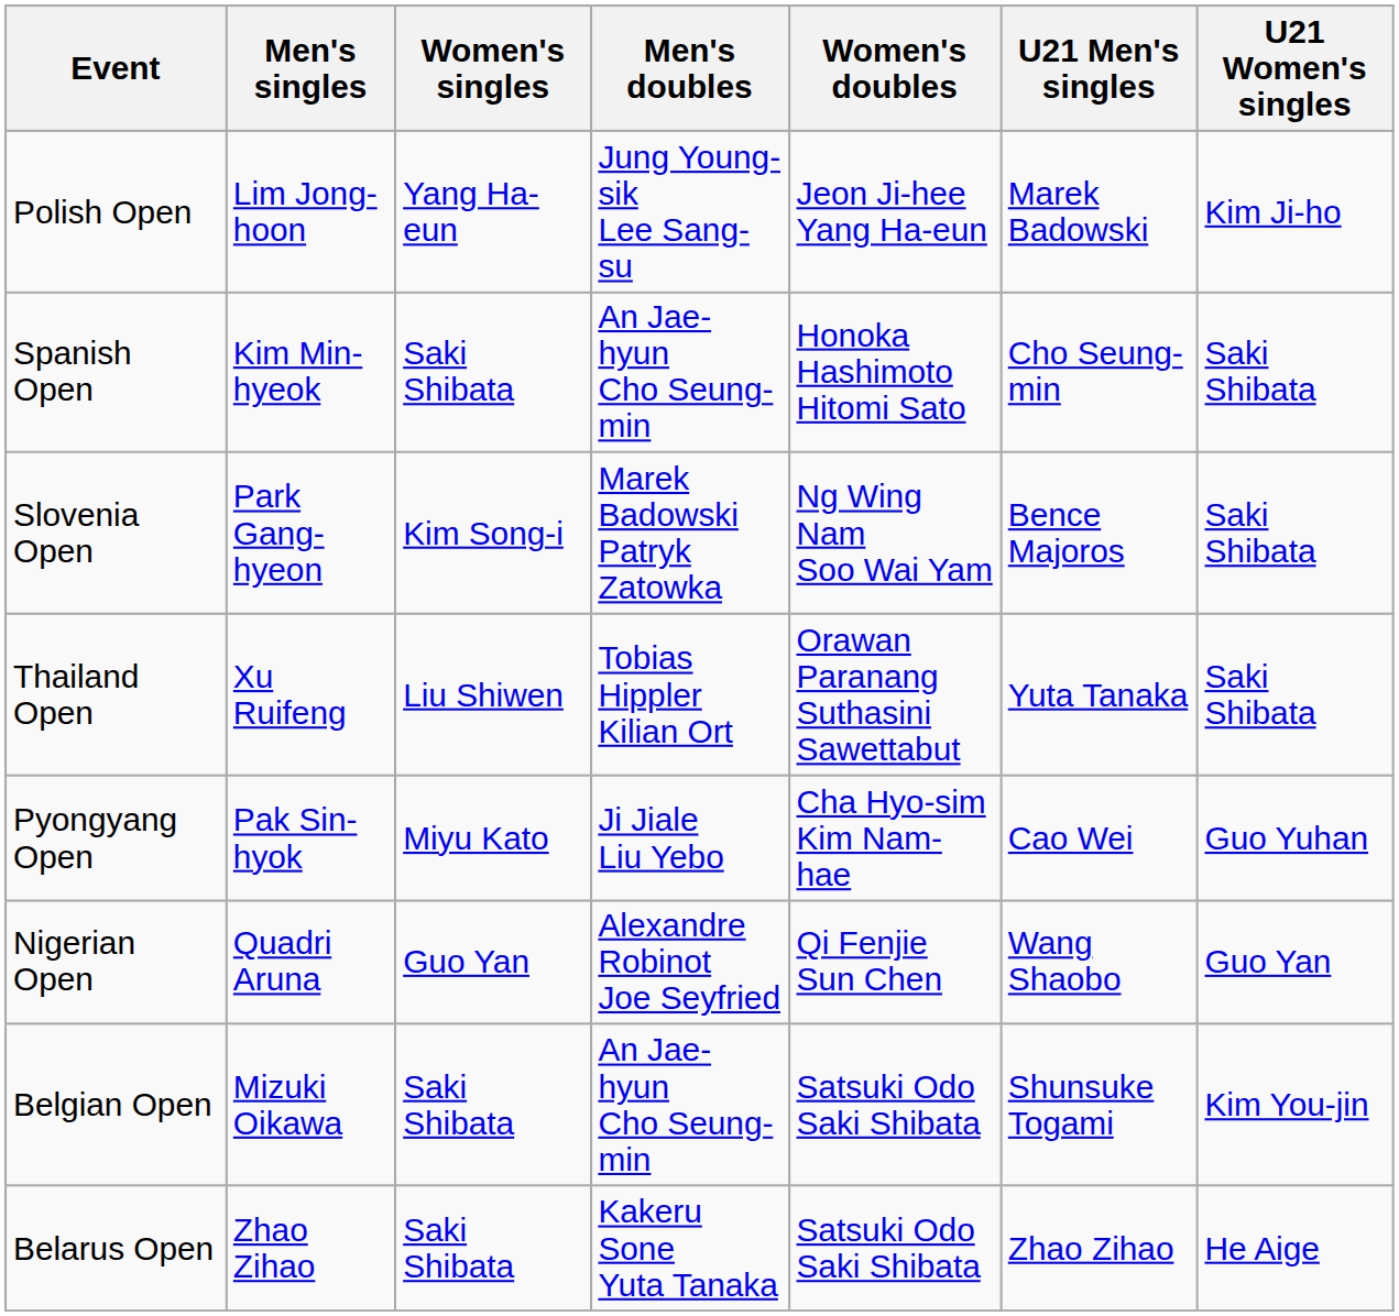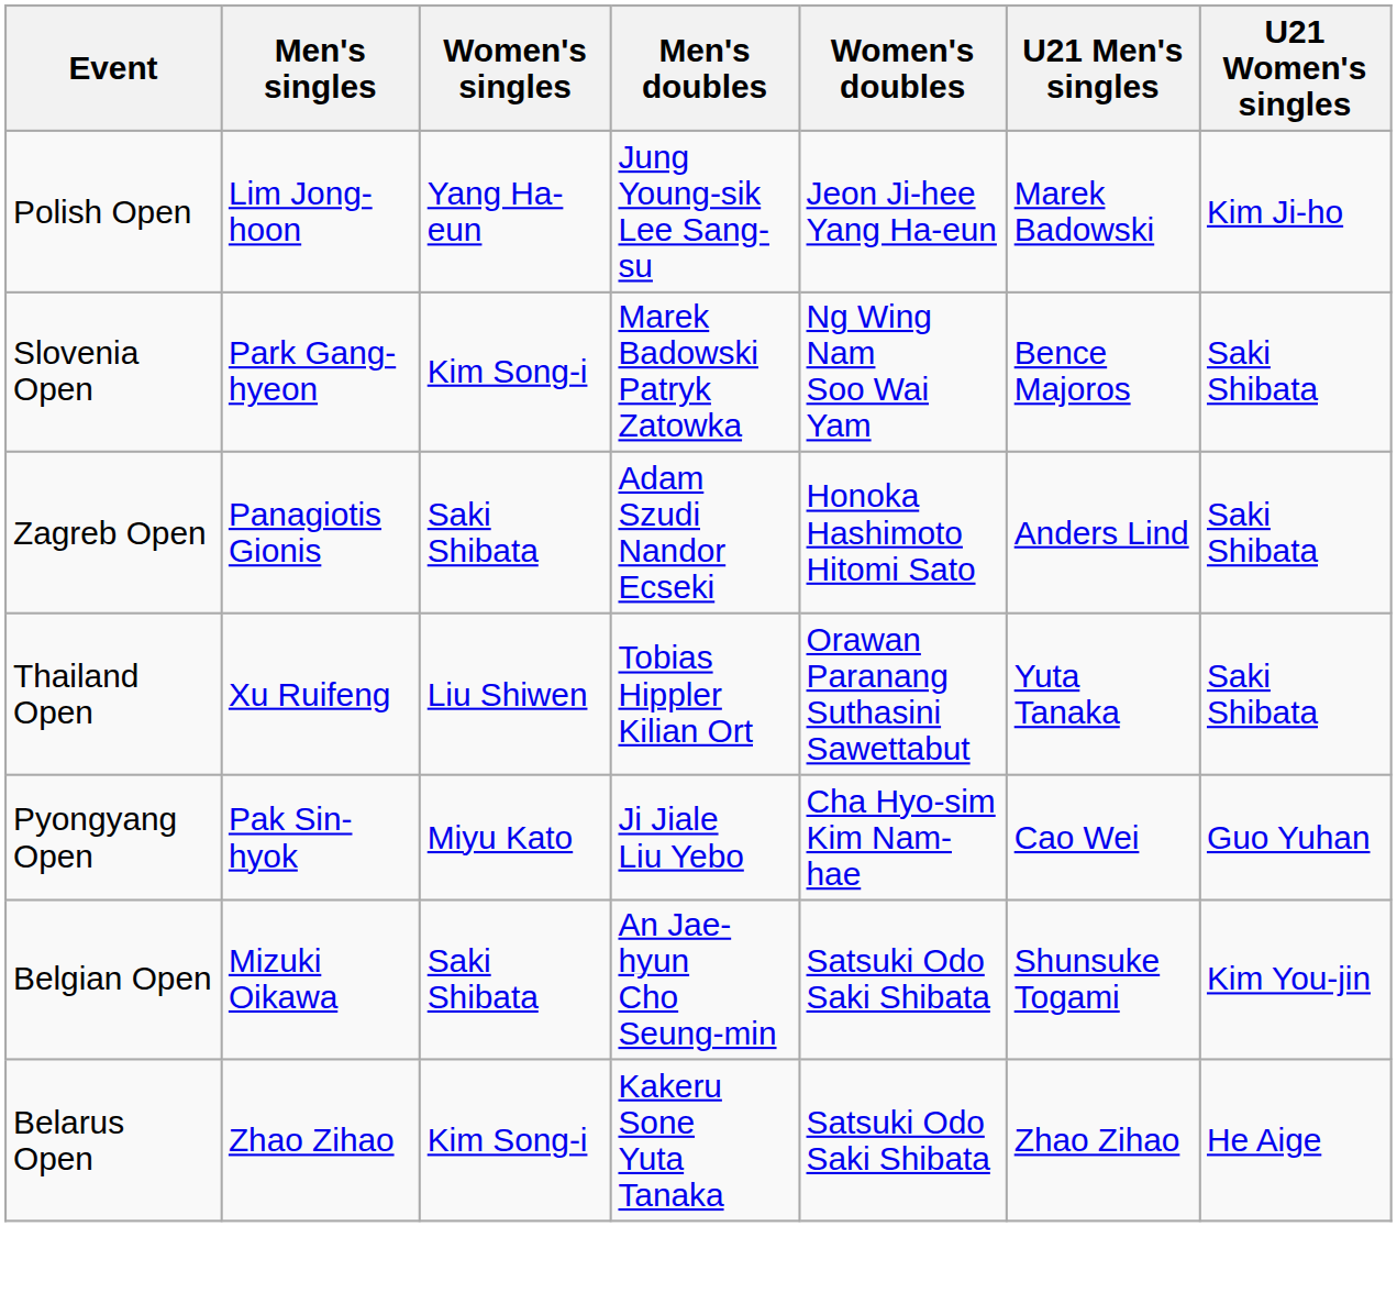 <table class=wikitable style="font-size:90%">
 <tr>
 <th width="170">Event</th>
 <th width="150">Men's singles</th>
 <th width="150">Women's singles</th>
 <th width="150">Men's doubles</th>
 <th width="150">Women's doubles</th>
 <th width="150">U21 Men's singles</th>
 <th width="150">U21 Women's singles</th>
 </tr>
 <tr>
 <td> Polish Open</td>
 <td> <a href='#'>Lim Jong-hoon</a></td>
 <td> <a href='#'>Yang Ha-eun</a></td>
 <td> <a href='#'>Jung Young-sik</a><br> <a href='#'>Lee Sang-su</a></td>
 <td> <a href='#'>Jeon Ji-hee</a><br> <a href='#'>Yang Ha-eun</a></td>
 <td> <a href='#'>Marek Badowski</a></td>
 <td> <a href='#'>Kim Ji-ho</a></td>
 </tr>
 <tr>
-<td> Spanish Open</td>
-<td> <a href='#'>Kim Min-hyeok</a></td>
-<td> <a href='#'>Saki Shibata</a></td>
-<td> <a href='#'>An Jae-hyun</a><br> <a href='#'>Cho Seung-min</a></td>
-<td> <a href='#'>Honoka Hashimoto</a><br> <a href='#'>Hitomi Sato</a></td>
-<td> <a href='#'>Cho Seung-min</a></td>
-<td> <a href='#'>Saki Shibata</a></td>
-</tr>
-<tr>
 <td> Slovenia Open</td>
 <td> <a href='#'>Park Gang-hyeon</a></td>
 <td> <a href='#'>Kim Song-i</a></td>
 <td> <a href='#'>Marek Badowski</a><br> <a href='#'>Patryk Zatowka</a></td>
 <td> <a href='#'>Ng Wing Nam</a><br> <a href='#'>Soo Wai Yam</a></td>
 <td> <a href='#'>Bence Majoros</a></td>
+<td> <a href='#'>Saki Shibata</a></td>
+</tr>
+<tr>
+<td> Zagreb Open</td>
+<td> <a href='#'>Panagiotis Gionis</a></td>
+<td> <a href='#'>Saki Shibata</a></td>
+<td> <a href='#'>Adam Szudi</a><br> <a href='#'>Nandor Ecseki</a></td>
+<td> <a href='#'>Honoka Hashimoto</a><br> <a href='#'>Hitomi Sato</a></td>
+<td> <a href='#'>Anders Lind</a></td>
 <td> <a href='#'>Saki Shibata</a></td>
 </tr>
 <tr>
 <td> Thailand Open</td>
 <td> <a href='#'>Xu Ruifeng</a></td>
 <td> <a href='#'>Liu Shiwen</a></td>
 <td> <a href='#'>Tobias Hippler</a><br> <a href='#'>Kilian Ort</a></td>
 <td> <a href='#'>Orawan Paranang</a><br> <a href='#'>Suthasini Sawettabut</a></td>
 <td> <a href='#'>Yuta Tanaka</a></td>
 <td> <a href='#'>Saki Shibata</a></td>
 </tr>
 <tr>
 <td> Pyongyang Open</td>
 <td> <a href='#'>Pak Sin-hyok</a></td>
 <td> <a href='#'>Miyu Kato</a></td>
 <td> <a href='#'>Ji Jiale</a><br> <a href='#'>Liu Yebo</a></td>
 <td> <a href='#'>Cha Hyo-sim</a><br> <a href='#'>Kim Nam-hae</a></td>
 <td> <a href='#'>Cao Wei</a></td>
 <td> <a href='#'>Guo Yuhan</a></td>
 </tr>
 <tr>
-<td> Nigerian Open</td>
-<td> <a href='#'>Quadri Aruna</a></td>
-<td> <a href='#'>Guo Yan</a></td>
-<td> <a href='#'>Alexandre Robinot</a><br> <a href='#'>Joe Seyfried</a></td>
-<td> <a href='#'>Qi Fenjie</a><br> <a href='#'>Sun Chen</a></td>
-<td> <a href='#'>Wang Shaobo</a></td>
-<td> <a href='#'>Guo Yan</a></td>
-</tr>
-<tr>
 <td> Belgian Open</td>
 <td> <a href='#'>Mizuki Oikawa</a></td>
 <td> <a href='#'>Saki Shibata</a></td>
 <td> <a href='#'>An Jae-hyun</a><br> <a href='#'>Cho Seung-min</a></td>
 <td> <a href='#'>Satsuki Odo</a><br> <a href='#'>Saki Shibata</a></td>
 <td> <a href='#'>Shunsuke Togami</a></td>
 <td> <a href='#'>Kim You-jin</a></td>
 </tr>
 <tr>
 <td> Belarus Open</td>
 <td> <a href='#'>Zhao Zihao</a></td>
-<td> <a href='#'>Saki Shibata</a></td>
+<td> <a href='#'>Kim Song-i</a></td>
 <td> <a href='#'>Kakeru Sone</a><br> <a href='#'>Yuta Tanaka</a></td>
 <td> <a href='#'>Satsuki Odo</a><br> <a href='#'>Saki Shibata</a></td>
 <td> <a href='#'>Zhao Zihao</a></td>
 <td> <a href='#'>He Aige</a></td>
 </tr>
 </table>
